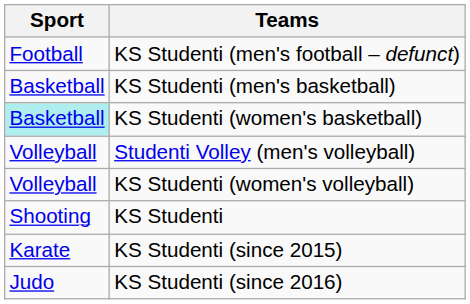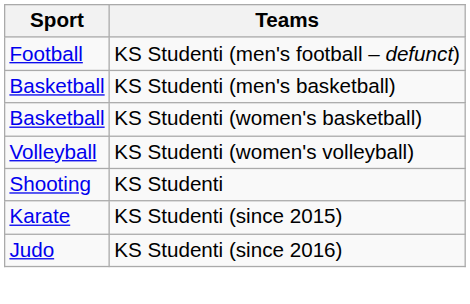 <table class="wikitable">
 <tr>
 <th>Sport</th>
 <th>Teams</th>
 </tr>
 <tr>
 <td><a href='#'>Football</a></td>
 <td>KS Studenti (men's football – <em>defunct</em>)</td>
 </tr>
 <tr>
 <td><a href='#'>Basketball</a></td>
 <td>KS Studenti (men's basketball)</td>
 </tr>
 <tr>
-<td style="background: paleturquoise;"><a href='#'>Basketball</a></td>
+<td><a href='#'>Basketball</a></td>
 <td>KS Studenti (women's basketball)</td>
-</tr>
-<tr>
-<td><a href='#'>Volleyball</a></td>
-<td><a href='#'>Studenti Volley</a> (men's volleyball)</td>
 </tr>
 <tr>
 <td><a href='#'>Volleyball</a></td>
 <td>KS Studenti (women's volleyball)</td>
 </tr>
 <tr>
 <td><a href='#'>Shooting</a></td>
 <td>KS Studenti</td>
 </tr>
 <tr>
 <td><a href='#'>Karate</a></td>
 <td>KS Studenti (since 2015)</td>
 </tr>
 <tr>
 <td><a href='#'>Judo</a></td>
 <td>KS Studenti (since 2016)</td>
 </tr>
 </table>
